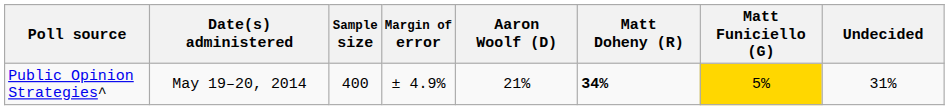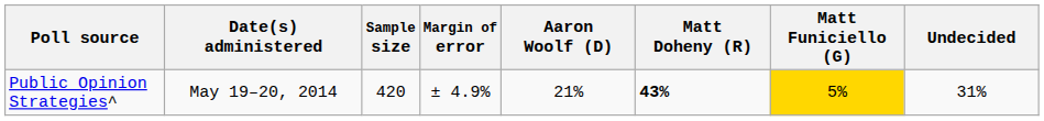 <table class="wikitable">
 <tr>
 <th style="width:120px;">Poll source</th>
 <th style="width:150px;">Date(s)<br>administered</th>
 <th style="width:20px;"><small>Sample</small><br>size</th>
 <th><small>Margin of</small><br>error</th>
 <th style="width:100px;">Aaron<br>Woolf (D)</th>
 <th style="width:100px;">Matt<br>Doheny (R)</th>
 <th style="width:100px;">Matt<br>Funiciello (G)</th>
 <th style="width:100px;">Undecided</th>
 </tr>
 <tr>
 <td><a href='#'>Public Opinion Strategies</a>^</td>
 <td align=center>May 19–20, 2014</td>
-<td align=center>400</td>
+<td align=center>420</td>
 <td align=center>± 4.9%</td>
 <td align=center>21%</td>
-<td><strong>34%</strong></td>
+<td><strong>43%</strong></td>
 <td align=center style="background: gold;">5%</td>
 <td align=center>31%</td>
 </tr>
 </table>
